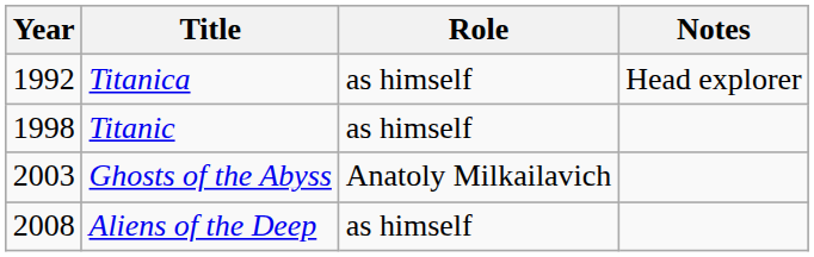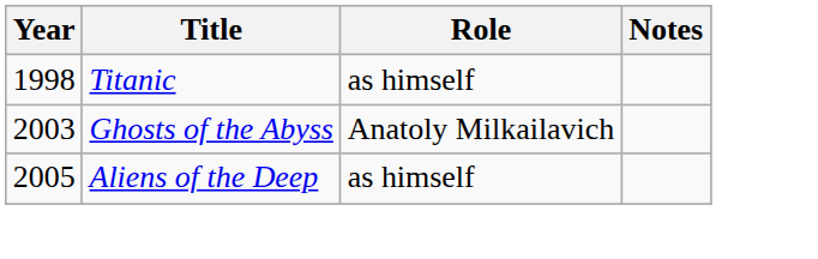 <table class="wikitable">
 <tr>
 <th>Year</th>
 <th>Title</th>
 <th>Role</th>
 <th>Notes</th>
-</tr>
-<tr>
-<td>1992</td>
-<td><em><a href='#'>Titanica</a></em></td>
-<td>as himself</td>
-<td>Head explorer</td>
 </tr>
 <tr>
 <td>1998</td>
 <td><em><a href='#'>Titanic</a></em></td>
 <td>as himself</td>
 <td></td>
 </tr>
 <tr>
 <td>2003</td>
 <td><em><a href='#'>Ghosts of the Abyss</a></em></td>
 <td>Anatoly Milkailavich</td>
 <td></td>
 </tr>
 <tr>
-<td>2008</td>
+<td>2005</td>
 <td><em><a href='#'>Aliens of the Deep</a></em></td>
 <td>as himself</td>
 <td></td>
 </tr>
 </table>
